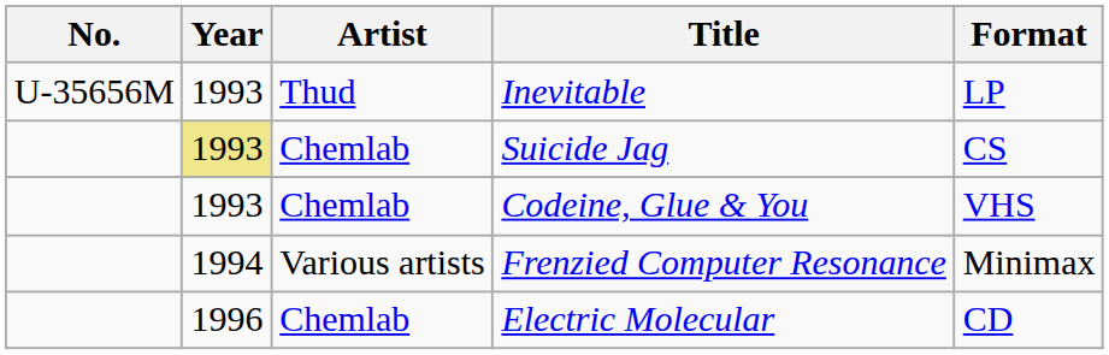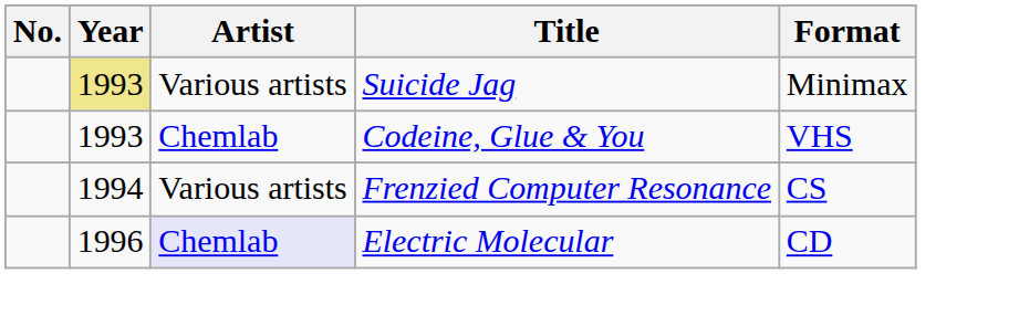 <table class="wikitable sortable">
 <tr>
 <th>No.</th>
 <th>Year</th>
 <th>Artist</th>
 <th>Title</th>
 <th>Format</th>
 </tr>
 <tr>
-<td>U-35656M</td>
-<td>1993</td>
-<td><a href='#'>Thud</a></td>
-<td><em><a href='#'>Inevitable</a></em></td>
-<td><a href='#'>LP</a></td>
-</tr>
-<tr>
 <td></td>
 <td style="background: khaki;">1993</td>
-<td><a href='#'>Chemlab</a></td>
+<td>Various artists</td>
 <td><em><a href='#'>Suicide Jag</a></em></td>
-<td><a href='#'>CS</a></td>
+<td>Minimax</td>
 </tr>
 <tr>
 <td></td>
 <td>1993</td>
 <td><a href='#'>Chemlab</a></td>
 <td><em><a href='#'>Codeine, Glue & You</a></em></td>
 <td><a href='#'>VHS</a></td>
 </tr>
 <tr>
 <td></td>
 <td>1994</td>
 <td>Various artists</td>
 <td><em><a href='#'>Frenzied Computer Resonance</a></em></td>
-<td>Minimax</td>
+<td><a href='#'>CS</a></td>
 </tr>
 <tr>
 <td></td>
 <td>1996</td>
-<td><a href='#'>Chemlab</a></td>
+<td style="background: lavender;"><a href='#'>Chemlab</a></td>
 <td><em><a href='#'>Electric Molecular</a></em></td>
 <td><a href='#'>CD</a></td>
 </tr>
 </table>
